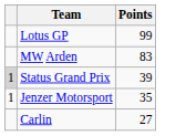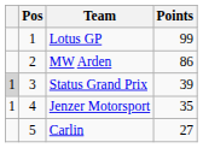 <table class="wikitable" style="font-size: 85%;">
 <tr>
 <th></th>
+<th>Pos</th>
 <th>Team</th>
 <th>Points</th>
 </tr>
 <tr>
 <td align="left"></td>
+<td align="center">1</td>
 <td> <a href='#'>Lotus GP</a></td>
 <td align="right">99</td>
 </tr>
 <tr>
 <td align="left"></td>
+<td align="center">2</td>
 <td> <a href='#'>MW</a> <a href='#'>Arden</a></td>
-<td align="right">83</td>
+<td align="right">86</td>
 </tr>
 <tr>
 <td align="left" style="background: lightgrey;"> 1</td>
+<td align="center">3</td>
 <td> <a href='#'>Status Grand Prix</a></td>
 <td align="right">39</td>
 </tr>
 <tr>
 <td align="left"> 1</td>
+<td align="center">4</td>
 <td> <a href='#'>Jenzer Motorsport</a></td>
 <td align="right">35</td>
 </tr>
 <tr>
 <td align="left"></td>
+<td align="center">5</td>
 <td> <a href='#'>Carlin</a></td>
 <td align="right">27</td>
 </tr>
 </table>
